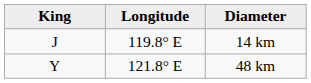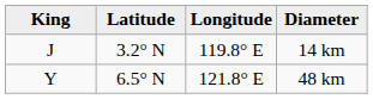 <table class="wikitable">
 <tr>
 <th width="25%" style="background:#eeeeee;">King</th>
+<th width="25%" style="background:#eeeeee;">Latitude</th>
 <th width="25%" style="background:#eeeeee;">Longitude</th>
 <th width="25%" style="background:#eeeeee;">Diameter</th>
 </tr>
 <tr>
 <td align="center">J</td>
+<td align="center">3.2° N</td>
 <td align="center">119.8° E</td>
 <td align="center">14 km</td>
 </tr>
 <tr>
 <td align="center">Y</td>
+<td align="center">6.5° N</td>
 <td align="center">121.8° E</td>
 <td align="center">48 km</td>
 </tr>
 </table>
